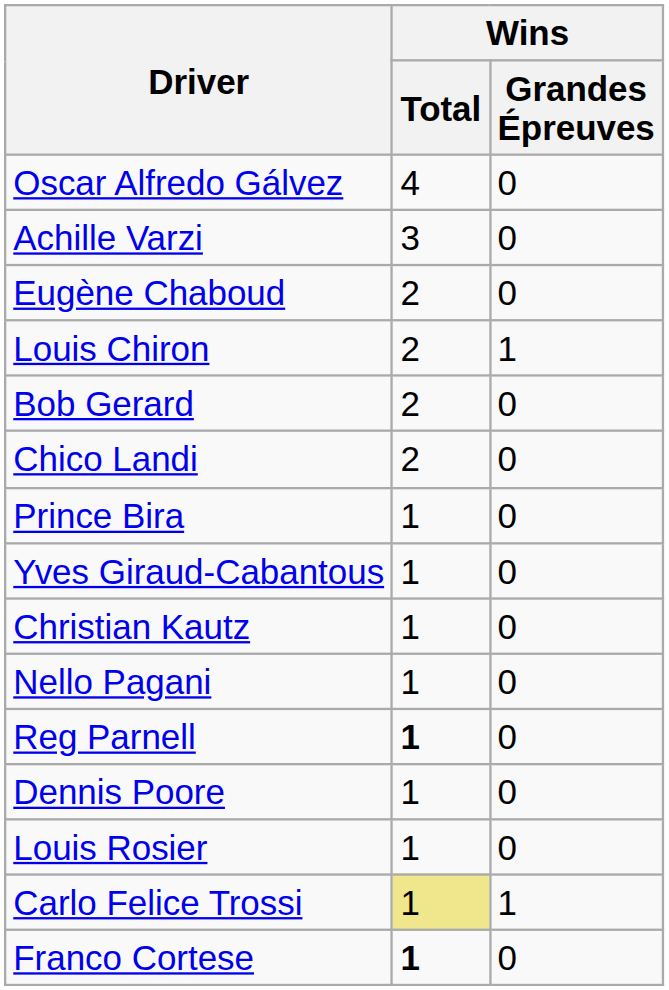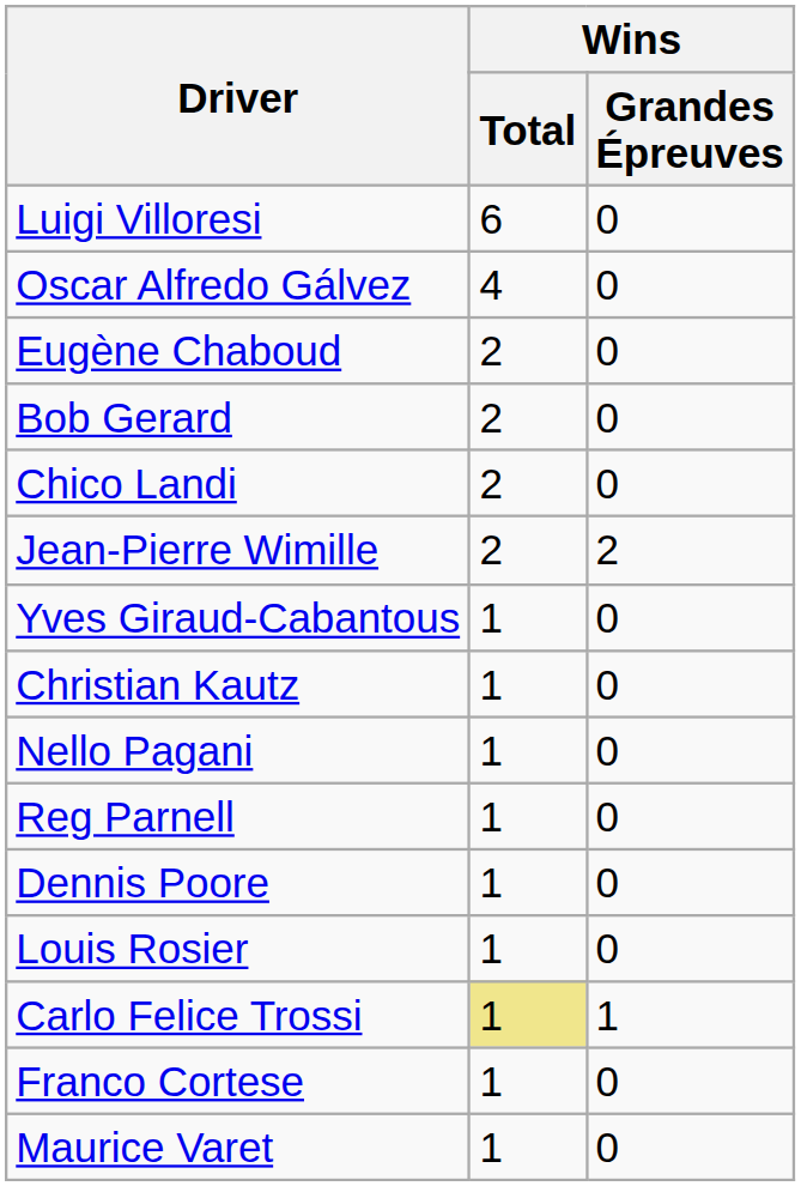 <table class="wikitable" style="font-size:95%">
 <tr>
 <th rowspan=2>Driver</th>
 <th colspan=2>Wins</th>
 </tr>
 <tr>
 <th>Total</th>
 <th>Grandes<br>Épreuves</th>
 </tr>
 <tr>
-<td> <a href='#'>Oscar Alfredo Gálvez</a></td>
-<td>4</td>
+<td> <a href='#'>Luigi Villoresi</a></td>
+<td>6</td>
 <td>0</td>
 </tr>
 <tr>
-<td> <a href='#'>Achille Varzi</a></td>
-<td>3</td>
+<td> <a href='#'>Oscar Alfredo Gálvez</a></td>
+<td>4</td>
 <td>0</td>
 </tr>
 <tr>
 <td> <a href='#'>Eugène Chaboud</a></td>
 <td>2</td>
 <td>0</td>
-</tr>
-<tr>
-<td> <a href='#'>Louis Chiron</a></td>
-<td>2</td>
-<td>1</td>
 </tr>
 <tr>
 <td> <a href='#'>Bob Gerard</a></td>
 <td>2</td>
 <td>0</td>
 </tr>
 <tr>
 <td> <a href='#'>Chico Landi</a></td>
 <td>2</td>
 <td>0</td>
 </tr>
 <tr>
-<td> <a href='#'>Prince Bira</a></td>
-<td>1</td>
-<td>0</td>
+<td> <a href='#'>Jean-Pierre Wimille</a></td>
+<td>2</td>
+<td>2</td>
 </tr>
 <tr>
 <td> <a href='#'>Yves Giraud-Cabantous</a></td>
 <td>1</td>
 <td>0</td>
 </tr>
 <tr>
 <td> <a href='#'>Christian Kautz</a></td>
 <td>1</td>
 <td>0</td>
 </tr>
 <tr>
 <td> <a href='#'>Nello Pagani</a></td>
 <td>1</td>
 <td>0</td>
 </tr>
 <tr>
 <td> <a href='#'>Reg Parnell</a></td>
-<td><strong>1</strong></td>
+<td>1</td>
 <td>0</td>
 </tr>
 <tr>
 <td> <a href='#'>Dennis Poore</a></td>
 <td>1</td>
 <td>0</td>
 </tr>
 <tr>
 <td> <a href='#'>Louis Rosier</a></td>
 <td>1</td>
 <td>0</td>
 </tr>
 <tr>
 <td> <a href='#'>Carlo Felice Trossi</a></td>
 <td style="background: khaki;">1</td>
 <td>1</td>
 </tr>
 <tr>
 <td> <a href='#'>Franco Cortese</a></td>
-<td><strong>1</strong></td>
+<td>1</td>
+<td>0</td>
+</tr>
+<tr>
+<td> <a href='#'>Maurice Varet</a></td>
+<td>1</td>
 <td>0</td>
 </tr>
 </table>
